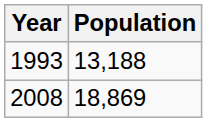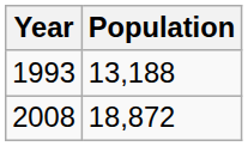 <table class="wikitable">
 <tr>
 <th>Year</th>
 <th>Population</th>
 </tr>
 <tr>
 <td>1993</td>
 <td>13,188</td>
 </tr>
 <tr>
 <td>2008</td>
-<td>18,869</td>
+<td>18,872</td>
 </tr>
 </table>
